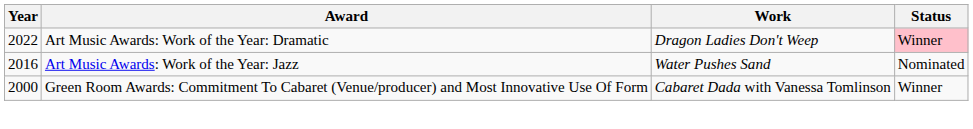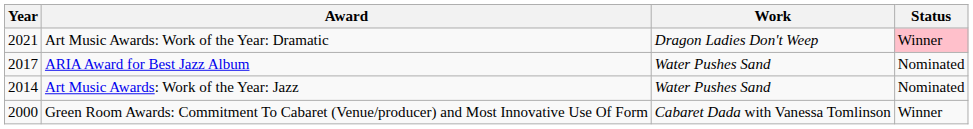 <table class="wikitable">
 <tr>
 <th>Year</th>
 <th>Award</th>
 <th>Work</th>
 <th>Status</th>
 </tr>
 <tr>
-<td>2022</td>
+<td>2021</td>
 <td>Art Music Awards: Work of the Year: Dramatic</td>
 <td><em>Dragon Ladies Don't Weep</em></td>
 <td style="background: pink;">Winner</td>
 </tr>
 <tr>
-<td>2016</td>
+<td>2017</td>
+<td><a href='#'>ARIA Award for Best Jazz Album</a></td>
+<td><em>Water Pushes Sand</em></td>
+<td>Nominated</td>
+</tr>
+<tr>
+<td>2014</td>
 <td><a href='#'>Art Music Awards</a>: Work of the Year: Jazz</td>
 <td><em>Water Pushes Sand</em></td>
 <td>Nominated</td>
 </tr>
 <tr>
 <td>2000</td>
 <td>Green Room Awards: Commitment To Cabaret (Venue/producer) and Most Innovative Use Of Form</td>
 <td><em>Cabaret Dada</em> with Vanessa Tomlinson</td>
 <td>Winner</td>
 </tr>
 </table>
